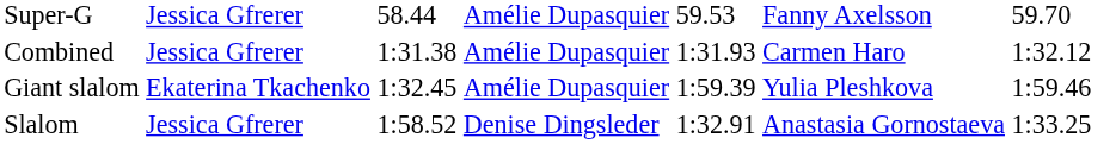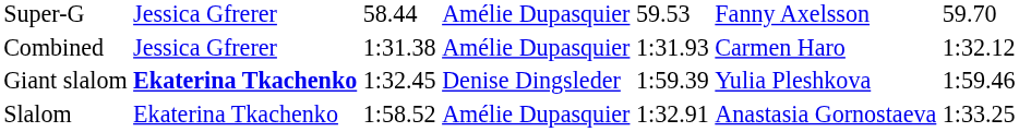 <table>
 <tr>
 <td>Super-G<br></td>
 <td> <a href='#'>Jessica Gfrerer</a></td>
 <td>58.44</td>
 <td> <a href='#'>Amélie Dupasquier</a></td>
 <td>59.53</td>
 <td> <a href='#'>Fanny Axelsson</a></td>
 <td>59.70</td>
 </tr>
 <tr>
 <td>Combined<br></td>
 <td> <a href='#'>Jessica Gfrerer</a></td>
 <td>1:31.38</td>
 <td> <a href='#'>Amélie Dupasquier</a></td>
 <td>1:31.93</td>
 <td> <a href='#'>Carmen Haro</a></td>
 <td>1:32.12</td>
 </tr>
 <tr>
 <td>Giant slalom<br></td>
-<td> <a href='#'>Ekaterina Tkachenko</a></td>
+<td><strong> <a href='#'>Ekaterina Tkachenko</a></strong></td>
 <td>1:32.45</td>
-<td> <a href='#'>Amélie Dupasquier</a></td>
+<td> <a href='#'>Denise Dingsleder</a></td>
 <td>1:59.39</td>
 <td> <a href='#'>Yulia Pleshkova</a></td>
 <td>1:59.46</td>
 </tr>
 <tr>
 <td>Slalom<br></td>
-<td> <a href='#'>Jessica Gfrerer</a></td>
+<td> <a href='#'>Ekaterina Tkachenko</a></td>
 <td>1:58.52</td>
-<td> <a href='#'>Denise Dingsleder</a></td>
+<td> <a href='#'>Amélie Dupasquier</a></td>
 <td>1:32.91</td>
 <td> <a href='#'>Anastasia Gornostaeva</a></td>
 <td>1:33.25</td>
 </tr>
 </table>
